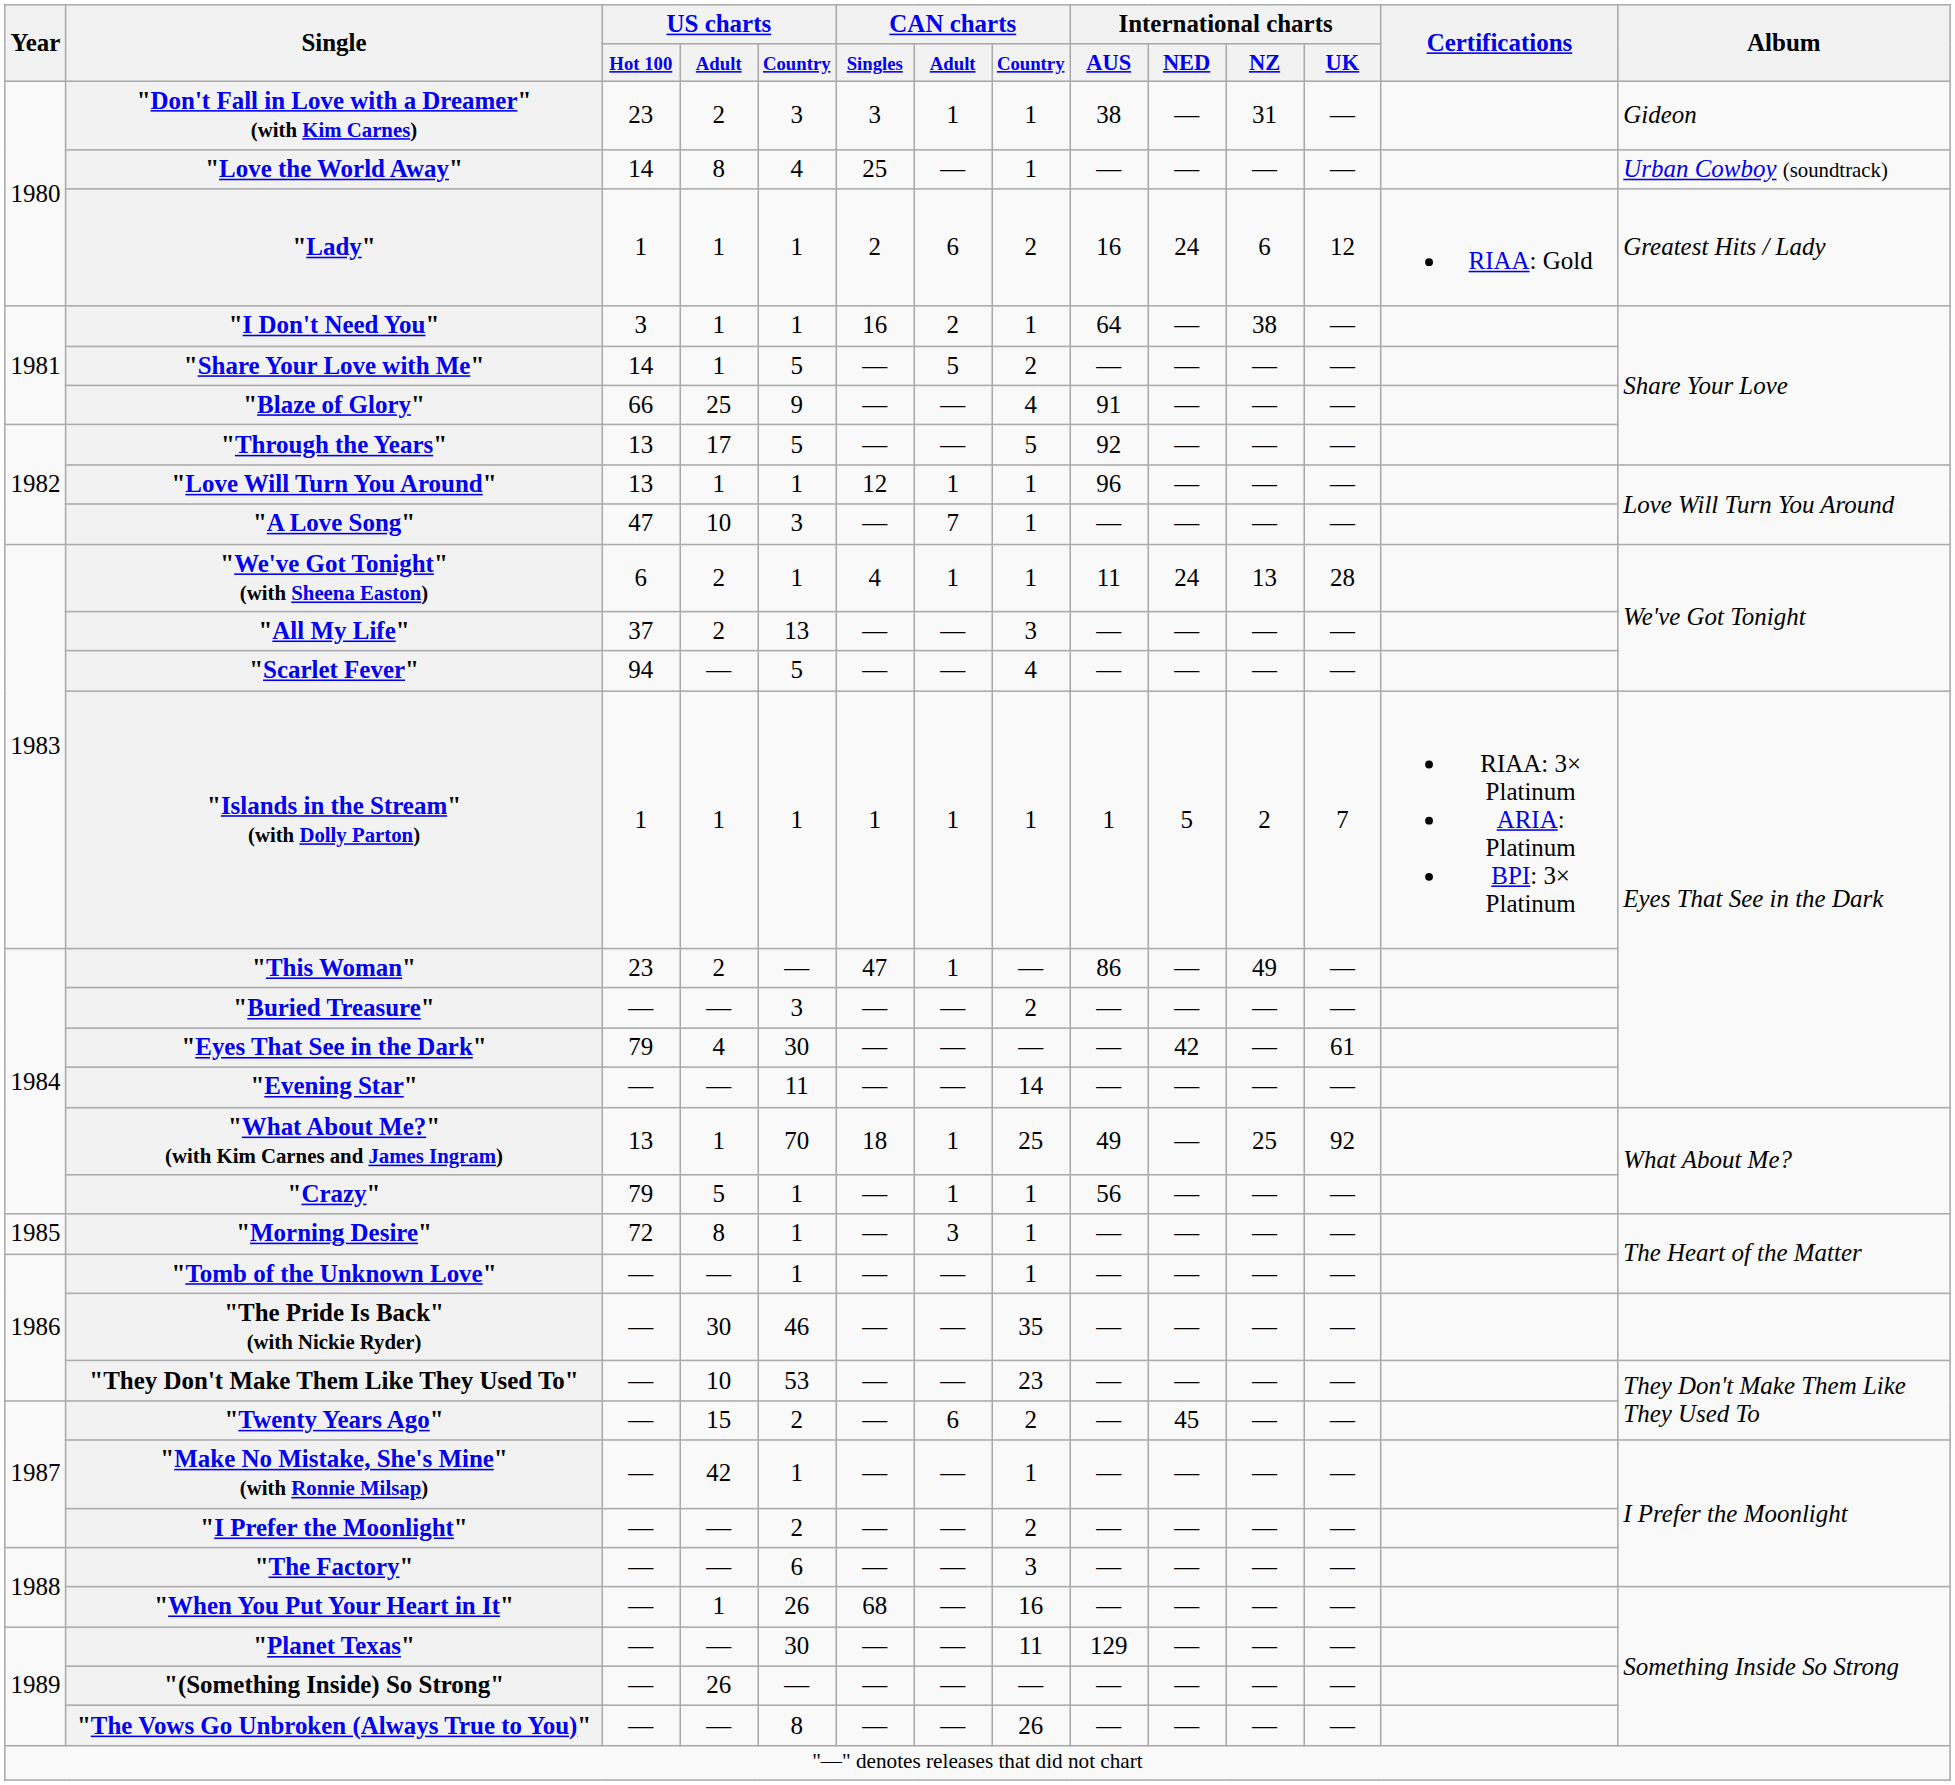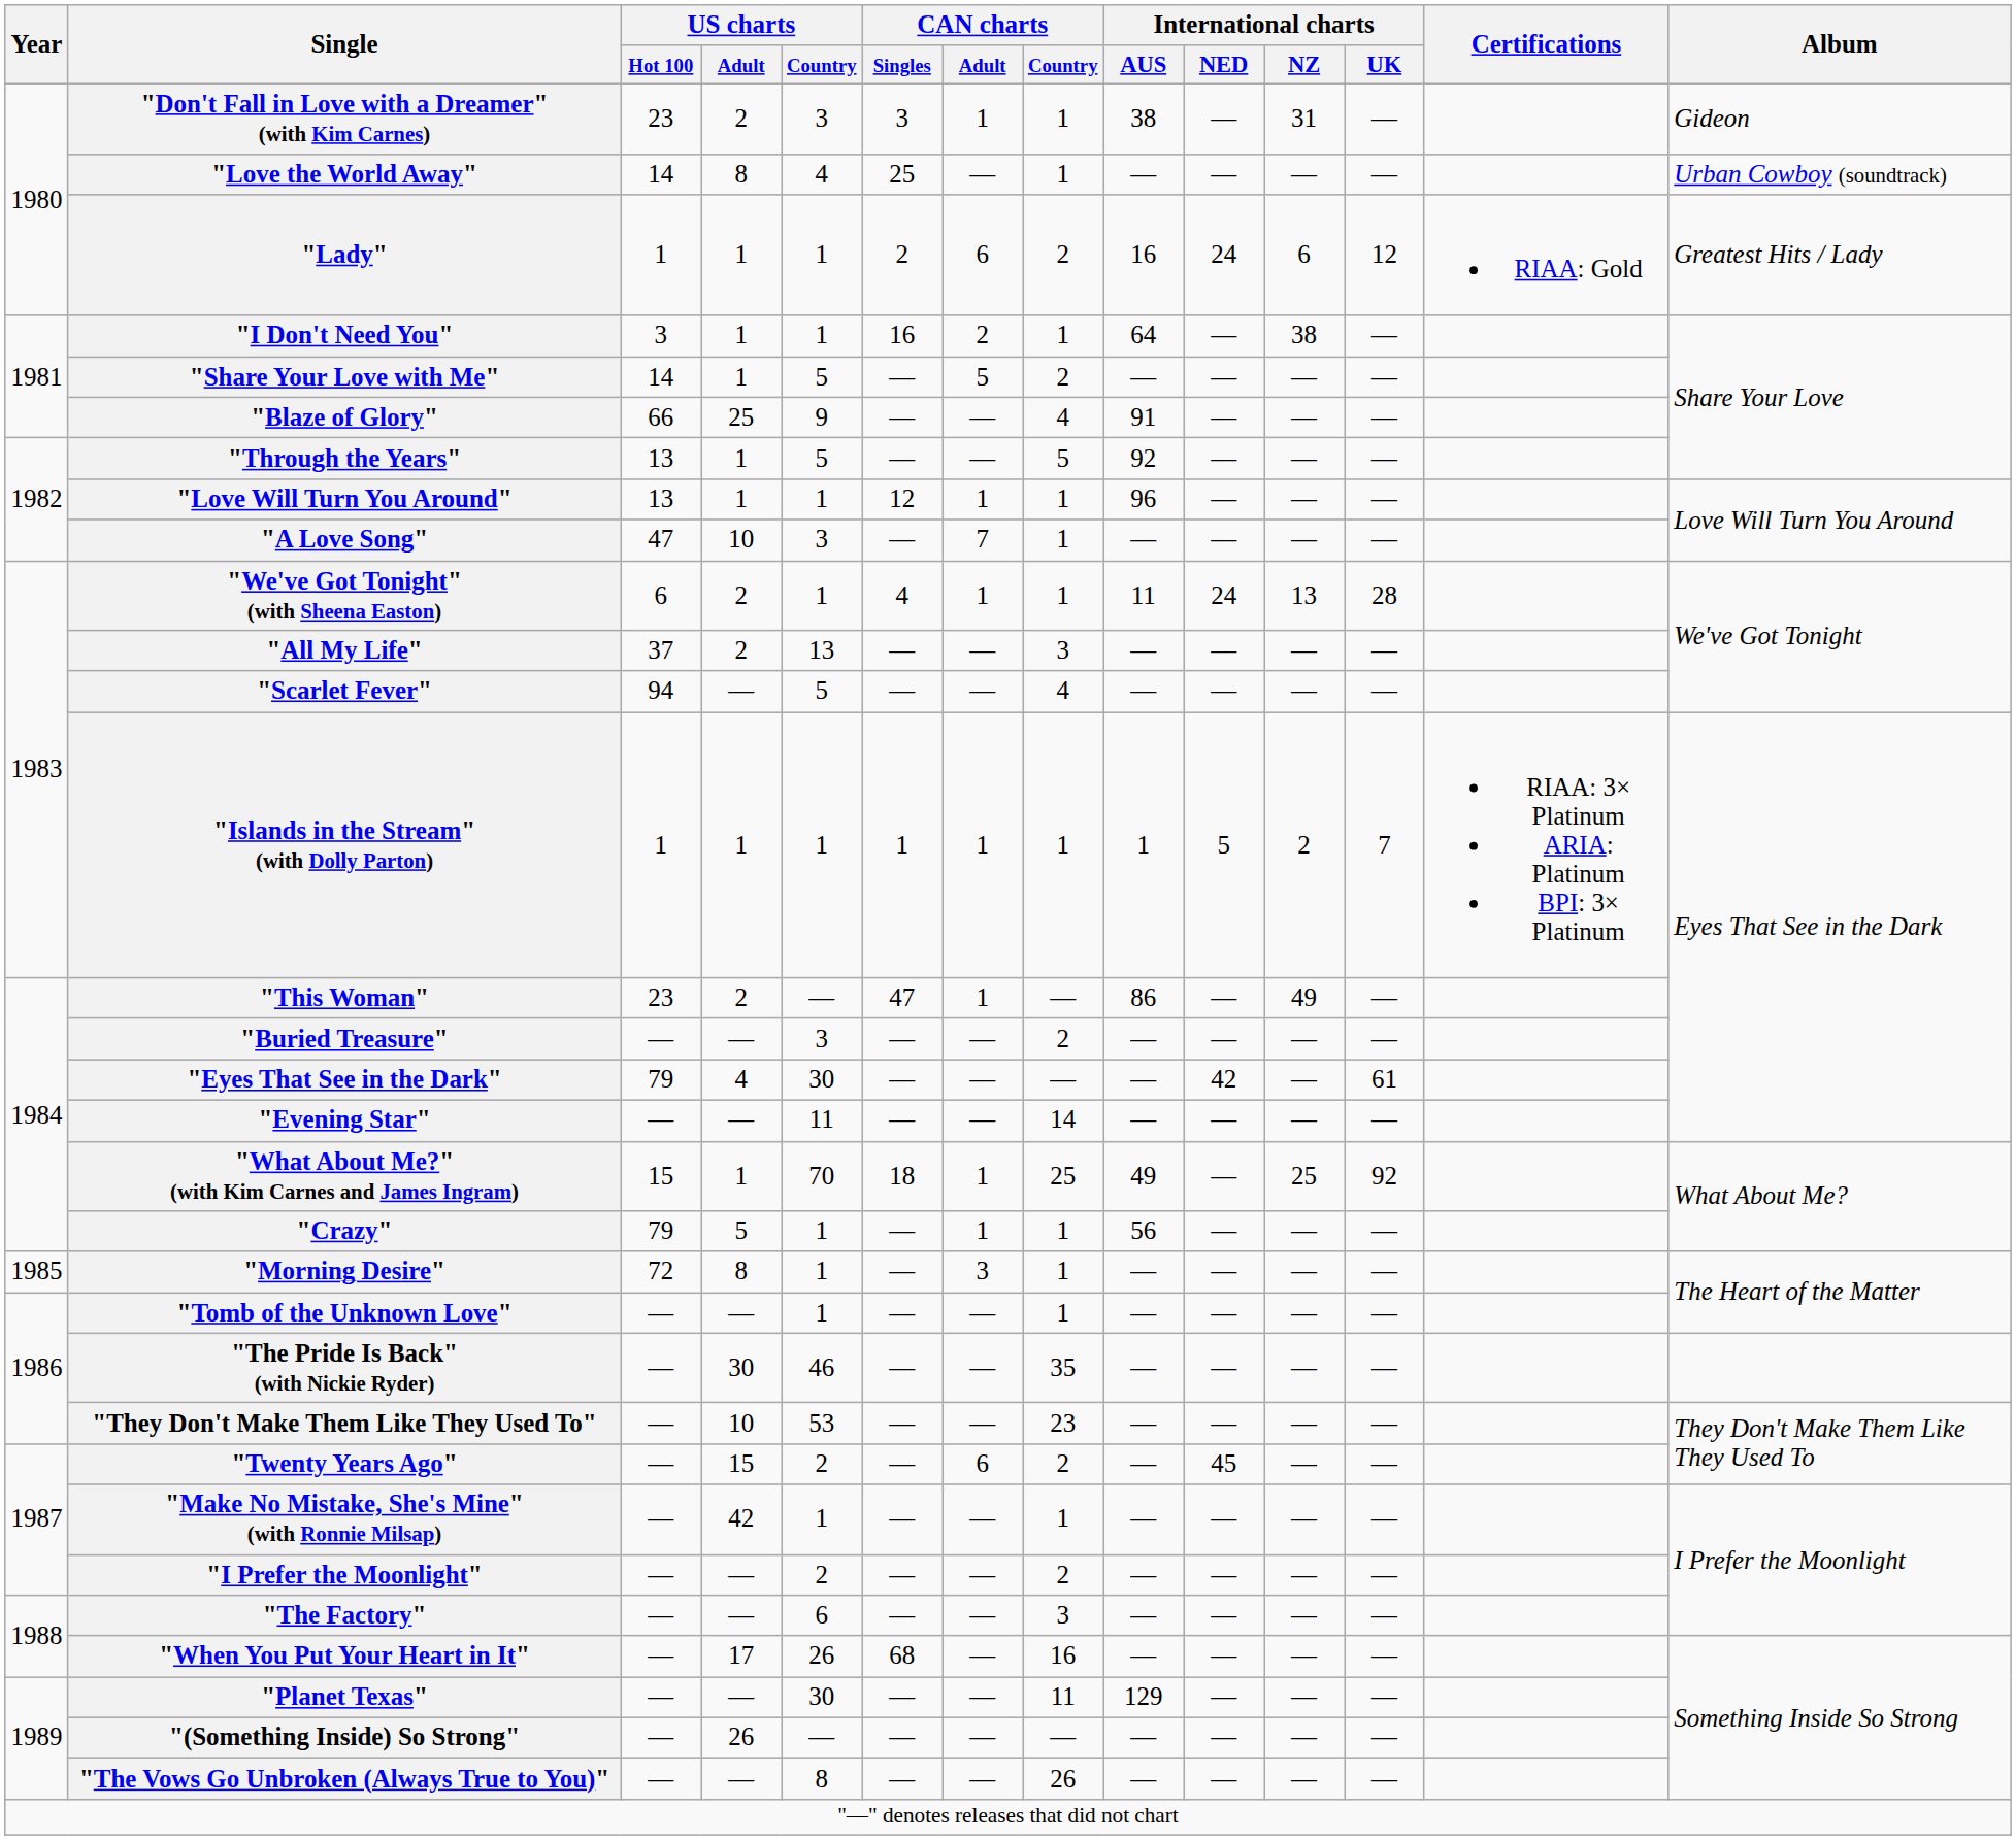 <table class="wikitable plainrowheaders" style="text-align:center;">
 <tr>
 <th rowspan="2">Year</th>
 <th rowspan="2" style="width:21em;">Single</th>
 <th colspan="3"><a href='#'>US charts</a></th>
 <th colspan="3"><a href='#'>CAN charts</a></th>
 <th colspan="4">International charts</th>
 <th rowspan="2" style="width:9em;"><a href='#'>Certifications</a></th>
 <th rowspan="2">Album</th>
 </tr>
 <tr>
 <th style="width:3em;font-size:90%"><a href='#'><small>Hot 100</small></a><br></th>
 <th style="width:3em;font-size:90%"><a href='#'><small>Adult</small></a><br></th>
 <th style="width:3em;font-size:90%"><a href='#'><small>Country</small></a><br></th>
 <th style="width:3em;font-size:90%"><a href='#'><small>Singles</small></a><br></th>
 <th style="width:3em;font-size:90%"><a href='#'><small>Adult</small></a><br></th>
 <th style="width:3em;font-size:90%"><a href='#'><small>Country</small></a><br></th>
 <th style="width:3em;font-size:90%"><a href='#'>AUS</a><br></th>
 <th style="width:3em;font-size:90%"><a href='#'>NED</a><br></th>
 <th style="width:3em;font-size:90%"><a href='#'>NZ</a><br></th>
 <th style="width:3em;font-size:90%"><a href='#'>UK</a><br></th>
 </tr>
 <tr>
 <td rowspan="3">1980</td>
 <th scope="row">"<a href='#'>Don't Fall in Love with a Dreamer</a>"<br><small>(with <a href='#'>Kim Carnes</a>)</small></th>
 <td>23</td>
 <td>2</td>
 <td>3</td>
 <td>3</td>
 <td>1</td>
 <td>1</td>
 <td>38</td>
 <td>—</td>
 <td>31</td>
 <td>—</td>
 <td></td>
 <td align="left"><em>Gideon</em></td>
 </tr>
 <tr>
 <th scope="row">"<a href='#'>Love the World Away</a>"</th>
 <td>14</td>
 <td>8</td>
 <td>4</td>
 <td>25</td>
 <td>—</td>
 <td>1</td>
 <td>—</td>
 <td>—</td>
 <td>—</td>
 <td>—</td>
 <td></td>
 <td align="left"><em><a href='#'>Urban Cowboy</a></em> <small>(soundtrack)</small></td>
 </tr>
 <tr>
 <th scope="row">"<a href='#'>Lady</a>"</th>
 <td>1</td>
 <td>1</td>
 <td>1</td>
 <td>2</td>
 <td>6</td>
 <td>2</td>
 <td>16</td>
 <td>24</td>
 <td>6</td>
 <td>12</td>
 <td><br><ul><li><a href='#'>RIAA</a>: Gold</li></ul></td>
 <td align="left"><em>Greatest Hits / Lady</em></td>
 </tr>
 <tr>
 <td rowspan="3">1981</td>
 <th scope="row">"<a href='#'>I Don't Need You</a>"</th>
 <td>3</td>
 <td>1</td>
 <td>1</td>
 <td>16</td>
 <td>2</td>
 <td>1</td>
 <td>64</td>
 <td>—</td>
 <td>38</td>
 <td>—</td>
 <td></td>
 <td align="left" rowspan="4"><em>Share Your Love</em></td>
 </tr>
 <tr>
 <th scope="row">"<a href='#'>Share Your Love with Me</a>"</th>
 <td>14</td>
 <td>1</td>
 <td>5</td>
 <td>—</td>
 <td>5</td>
 <td>2</td>
 <td>—</td>
 <td>—</td>
 <td>—</td>
 <td>—</td>
 <td></td>
 </tr>
 <tr>
 <th scope="row">"<a href='#'>Blaze of Glory</a>"</th>
 <td>66</td>
 <td>25</td>
 <td>9</td>
 <td>—</td>
 <td>—</td>
 <td>4</td>
 <td>91</td>
 <td>—</td>
 <td>—</td>
 <td>—</td>
 <td></td>
 </tr>
 <tr>
 <td rowspan="3">1982</td>
 <th scope="row">"<a href='#'>Through the Years</a>"</th>
 <td>13</td>
-<td>17</td>
+<td>1</td>
 <td>5</td>
 <td>—</td>
 <td>—</td>
 <td>5</td>
 <td>92</td>
 <td>—</td>
 <td>—</td>
 <td>—</td>
 <td></td>
 </tr>
 <tr>
 <th scope="row">"<a href='#'>Love Will Turn You Around</a>"</th>
 <td>13</td>
 <td>1</td>
 <td>1</td>
 <td>12</td>
 <td>1</td>
 <td>1</td>
 <td>96</td>
 <td>—</td>
 <td>—</td>
 <td>—</td>
 <td></td>
 <td align="left" rowspan="2"><em>Love Will Turn You Around</em></td>
 </tr>
 <tr>
 <th scope="row">"<a href='#'>A Love Song</a>"</th>
 <td>47</td>
 <td>10</td>
 <td>3</td>
 <td>—</td>
 <td>7</td>
 <td>1</td>
 <td>—</td>
 <td>—</td>
 <td>—</td>
 <td>—</td>
 <td></td>
 </tr>
 <tr>
 <td rowspan="4">1983</td>
 <th scope="row">"<a href='#'>We've Got Tonight</a>"<br><small>(with <a href='#'>Sheena Easton</a>)</small></th>
 <td>6</td>
 <td>2</td>
 <td>1</td>
 <td>4</td>
 <td>1</td>
 <td>1</td>
 <td>11</td>
 <td>24</td>
 <td>13</td>
 <td>28</td>
 <td></td>
 <td align="left" rowspan="3"><em>We've Got Tonight</em></td>
 </tr>
 <tr>
 <th scope="row">"<a href='#'>All My Life</a>"</th>
 <td>37</td>
 <td>2</td>
 <td>13</td>
 <td>—</td>
 <td>—</td>
 <td>3</td>
 <td>—</td>
 <td>—</td>
 <td>—</td>
 <td>—</td>
 <td></td>
 </tr>
 <tr>
 <th scope="row">"<a href='#'>Scarlet Fever</a>"</th>
 <td>94</td>
 <td>—</td>
 <td>5</td>
 <td>—</td>
 <td>—</td>
 <td>4</td>
 <td>—</td>
 <td>—</td>
 <td>—</td>
 <td>—</td>
 <td></td>
 </tr>
 <tr>
 <th scope="row">"<a href='#'>Islands in the Stream</a>"<br><small>(with <a href='#'>Dolly Parton</a>)</small></th>
 <td>1</td>
 <td>1</td>
 <td>1</td>
 <td>1</td>
 <td>1</td>
 <td>1</td>
 <td>1</td>
 <td>5</td>
 <td>2</td>
 <td>7</td>
 <td><br><ul><li>RIAA: 3× Platinum</li><li><a href='#'>ARIA</a>: Platinum</li><li><a href='#'>BPI</a>: 3× Platinum</li></ul></td>
 <td align="left" rowspan="5"><em>Eyes That See in the Dark</em></td>
 </tr>
 <tr>
 <td rowspan="6">1984</td>
 <th scope="row">"<a href='#'>This Woman</a>"</th>
 <td>23</td>
 <td>2</td>
 <td>—</td>
 <td>47</td>
 <td>1</td>
 <td>—</td>
 <td>86</td>
 <td>—</td>
 <td>49</td>
 <td>—</td>
 <td></td>
 </tr>
 <tr>
 <th scope="row">"<a href='#'>Buried Treasure</a>"</th>
 <td>—</td>
 <td>—</td>
 <td>3</td>
 <td>—</td>
 <td>—</td>
 <td>2</td>
 <td>—</td>
 <td>—</td>
 <td>—</td>
 <td>—</td>
 <td></td>
 </tr>
 <tr>
 <th scope="row">"<a href='#'>Eyes That See in the Dark</a>"</th>
 <td>79</td>
 <td>4</td>
 <td>30</td>
 <td>—</td>
 <td>—</td>
 <td>—</td>
 <td>—</td>
 <td>42</td>
 <td>—</td>
 <td>61</td>
 <td></td>
 </tr>
 <tr>
 <th scope="row">"<a href='#'>Evening Star</a>"</th>
 <td>—</td>
 <td>—</td>
 <td>11</td>
 <td>—</td>
 <td>—</td>
 <td>14</td>
 <td>—</td>
 <td>—</td>
 <td>—</td>
 <td>—</td>
 <td></td>
 </tr>
 <tr>
 <th scope="row">"<a href='#'>What About Me?</a>"<br><small>(with Kim Carnes and <a href='#'>James Ingram</a>)</small></th>
-<td>13</td>
+<td>15</td>
 <td>1</td>
 <td>70</td>
 <td>18</td>
 <td>1</td>
 <td>25</td>
 <td>49</td>
 <td>—</td>
 <td>25</td>
 <td>92</td>
 <td></td>
 <td align="left" rowspan="2"><em>What About Me?</em></td>
 </tr>
 <tr>
 <th scope="row">"<a href='#'>Crazy</a>"</th>
 <td>79</td>
 <td>5</td>
 <td>1</td>
 <td>—</td>
 <td>1</td>
 <td>1</td>
 <td>56</td>
 <td>—</td>
 <td>—</td>
 <td>—</td>
 <td></td>
 </tr>
 <tr>
 <td>1985</td>
 <th scope="row">"<a href='#'>Morning Desire</a>"</th>
 <td>72</td>
 <td>8</td>
 <td>1</td>
 <td>—</td>
 <td>3</td>
 <td>1</td>
 <td>—</td>
 <td>—</td>
 <td>—</td>
 <td>—</td>
 <td></td>
 <td align="left" rowspan="2"><em>The Heart of the Matter</em></td>
 </tr>
 <tr>
 <td rowspan="3">1986</td>
 <th scope="row">"<a href='#'>Tomb of the Unknown Love</a>"</th>
 <td>—</td>
 <td>—</td>
 <td>1</td>
 <td>—</td>
 <td>—</td>
 <td>1</td>
 <td>—</td>
 <td>—</td>
 <td>—</td>
 <td>—</td>
 <td></td>
 </tr>
 <tr>
 <th scope="row">"The Pride Is Back"<br><small>(with Nickie Ryder)</small></th>
 <td>—</td>
 <td>30</td>
 <td>46</td>
 <td>—</td>
 <td>—</td>
 <td>35</td>
 <td>—</td>
 <td>—</td>
 <td>—</td>
 <td>—</td>
 <td></td>
 <td></td>
 </tr>
 <tr>
 <th scope="row">"They Don't Make Them Like They Used To"</th>
 <td>—</td>
 <td>10</td>
 <td>53</td>
 <td>—</td>
 <td>—</td>
 <td>23</td>
 <td>—</td>
 <td>—</td>
 <td>—</td>
 <td>—</td>
 <td></td>
 <td align="left" rowspan="2"><em>They Don't Make Them Like They Used To</em></td>
 </tr>
 <tr>
 <td rowspan="3">1987</td>
 <th scope="row">"<a href='#'>Twenty Years Ago</a>"</th>
 <td>—</td>
 <td>15</td>
 <td>2</td>
 <td>—</td>
 <td>6</td>
 <td>2</td>
 <td>—</td>
 <td>45</td>
 <td>—</td>
 <td>—</td>
 <td></td>
 </tr>
 <tr>
 <th scope="row">"<a href='#'>Make No Mistake, She's Mine</a>"<br><small>(with <a href='#'>Ronnie Milsap</a>)</small></th>
 <td>—</td>
 <td>42</td>
 <td>1</td>
 <td>—</td>
 <td>—</td>
 <td>1</td>
 <td>—</td>
 <td>—</td>
 <td>—</td>
 <td>—</td>
 <td></td>
 <td align="left" rowspan="3"><em>I Prefer the Moonlight</em></td>
 </tr>
 <tr>
 <th scope="row">"<a href='#'>I Prefer the Moonlight</a>"</th>
 <td>—</td>
 <td>—</td>
 <td>2</td>
 <td>—</td>
 <td>—</td>
 <td>2</td>
 <td>—</td>
 <td>—</td>
 <td>—</td>
 <td>—</td>
 <td></td>
 </tr>
 <tr>
 <td rowspan="2">1988</td>
 <th scope="row">"<a href='#'>The Factory</a>"</th>
 <td>—</td>
 <td>—</td>
 <td>6</td>
 <td>—</td>
 <td>—</td>
 <td>3</td>
 <td>—</td>
 <td>—</td>
 <td>—</td>
 <td>—</td>
 <td></td>
 </tr>
 <tr>
 <th scope="row">"<a href='#'>When You Put Your Heart in It</a>"</th>
 <td>—</td>
-<td>1</td>
+<td>17</td>
 <td>26</td>
 <td>68</td>
 <td>—</td>
 <td>16</td>
 <td>—</td>
 <td>—</td>
 <td>—</td>
 <td>—</td>
 <td></td>
 <td align="left" rowspan="4"><em>Something Inside So Strong</em></td>
 </tr>
 <tr>
 <td rowspan="3">1989</td>
 <th scope="row">"<a href='#'>Planet Texas</a>"</th>
 <td>—</td>
 <td>—</td>
 <td>30</td>
 <td>—</td>
 <td>—</td>
 <td>11</td>
 <td>129</td>
 <td>—</td>
 <td>—</td>
 <td>—</td>
 <td></td>
 </tr>
 <tr>
 <th scope="row">"(Something Inside) So Strong"</th>
 <td>—</td>
 <td>26</td>
 <td>—</td>
 <td>—</td>
 <td>—</td>
 <td>—</td>
 <td>—</td>
 <td>—</td>
 <td>—</td>
 <td>—</td>
 <td></td>
 </tr>
 <tr>
 <th scope="row">"<a href='#'>The Vows Go Unbroken (Always True to You)</a>"</th>
 <td>—</td>
 <td>—</td>
 <td>8</td>
 <td>—</td>
 <td>—</td>
 <td>26</td>
 <td>—</td>
 <td>—</td>
 <td>—</td>
 <td>—</td>
 <td></td>
 </tr>
 <tr>
 <td colspan="14" style="font-size:85%">"—" denotes releases that did not chart</td>
 </tr>
 </table>
